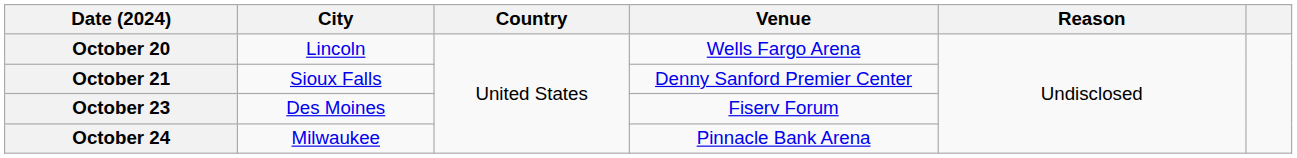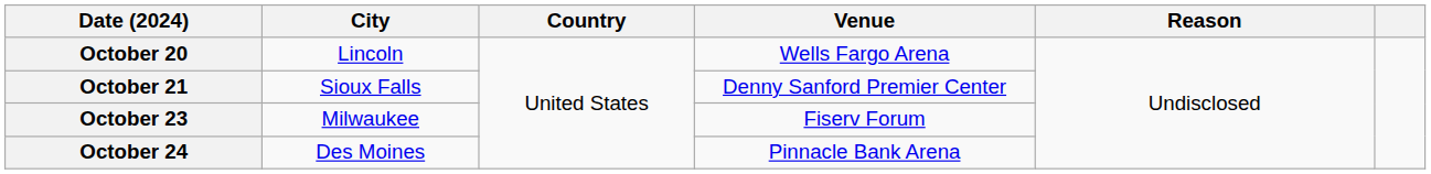 <table class="wikitable plainrowheaders" style="text-align:center;">
 <tr>
 <th scope="col" style="width:12em;">Date (2024)</th>
 <th scope="col" style="width:10em;">City</th>
 <th scope="col" style="width:10em;">Country</th>
 <th scope="col" style="width:16em;">Venue</th>
 <th scope="col" style="width:16em;">Reason</th>
 <th scope="col" style="width:2em;"></th>
 </tr>
 <tr>
 <th scope="row">October 20</th>
 <td><a href='#'>Lincoln</a></td>
 <td rowspan="4">United States</td>
 <td><a href='#'>Wells Fargo Arena</a></td>
 <td rowspan="4">Undisclosed</td>
 <td rowspan="4" style="text-align:center;"></td>
 </tr>
 <tr>
 <th scope="row">October 21</th>
 <td><a href='#'>Sioux Falls</a></td>
 <td><a href='#'>Denny Sanford Premier Center</a></td>
 </tr>
 <tr>
 <th scope="row">October 23</th>
-<td><a href='#'>Des Moines</a></td>
+<td><a href='#'>Milwaukee</a></td>
 <td><a href='#'>Fiserv Forum</a></td>
 </tr>
 <tr>
 <th scope="row">October 24</th>
-<td><a href='#'>Milwaukee</a></td>
+<td><a href='#'>Des Moines</a></td>
 <td><a href='#'>Pinnacle Bank Arena</a></td>
 </tr>
 </table>
